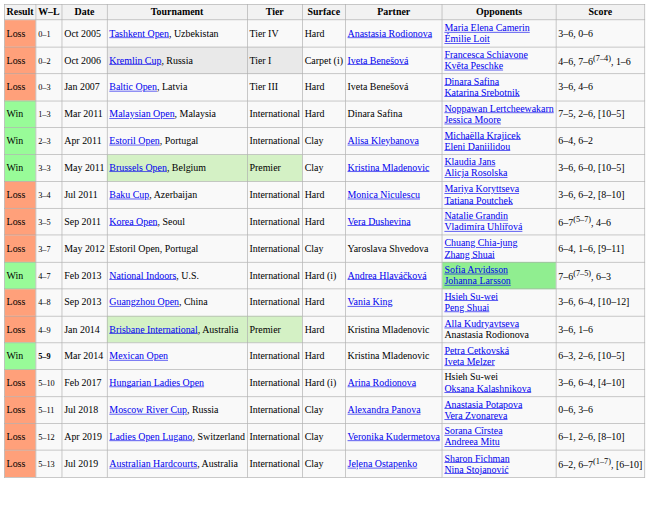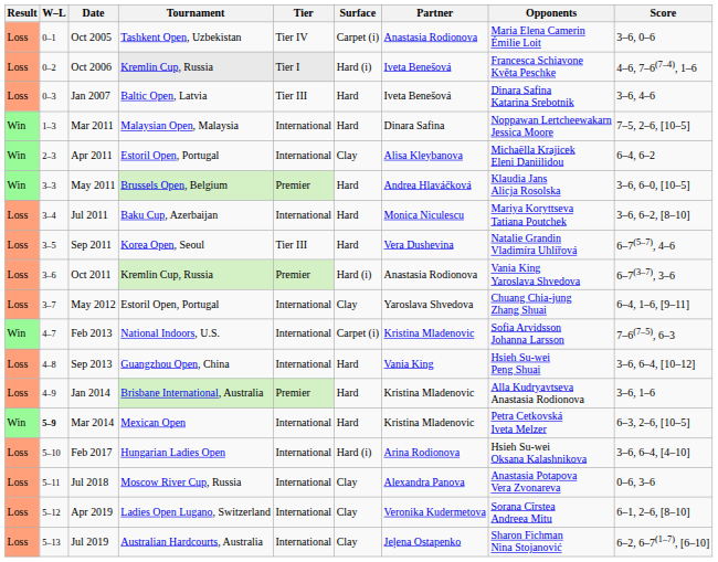 <table class="sortable wikitable">
 <tr>
 <th>Result</th>
 <th class="unsortable">W–L</th>
 <th>Date</th>
 <th>Tournament</th>
 <th>Tier</th>
 <th>Surface</th>
 <th>Partner</th>
 <th>Opponents</th>
 <th class="unsortable">Score</th>
 </tr>
 <tr>
 <td style="background:#ffa07a;">Loss</td>
 <td><small>0–1</small></td>
 <td>Oct 2005</td>
 <td><a href='#'>Tashkent Open</a>, Uzbekistan</td>
 <td>Tier IV</td>
-<td>Hard</td>
+<td>Carpet (i)</td>
 <td> <a href='#'>Anastasia Rodionova</a></td>
 <td> <a href='#'>Maria Elena Camerin</a> <br>  <a href='#'>Émilie Loit</a></td>
 <td>3–6, 0–6</td>
 </tr>
 <tr>
 <td style="background:#ffa07a;">Loss</td>
 <td><small>0–2</small></td>
 <td>Oct 2006</td>
 <td style="background:#e9e9e9;"><a href='#'>Kremlin Cup</a>, Russia</td>
 <td style="background:#e9e9e9;">Tier I</td>
-<td>Carpet (i)</td>
+<td>Hard (i)</td>
 <td> <a href='#'>Iveta Benešová</a></td>
 <td> <a href='#'>Francesca Schiavone</a> <br>  <a href='#'>Květa Peschke</a></td>
 <td>4–6, 7–6<sup>(7–4)</sup>, 1–6</td>
 </tr>
 <tr>
 <td style="background:#ffa07a;">Loss</td>
 <td><small>0–3</small></td>
 <td>Jan 2007</td>
 <td><a href='#'>Baltic Open</a>, Latvia</td>
 <td>Tier III</td>
 <td>Hard</td>
 <td> Iveta Benešová</td>
 <td> <a href='#'>Dinara Safina</a> <br>  <a href='#'>Katarina Srebotnik</a></td>
 <td>3–6, 4–6</td>
 </tr>
 <tr>
 <td style="background:#98fb98;">Win</td>
 <td><small>1–3</small></td>
 <td>Mar 2011</td>
 <td><a href='#'>Malaysian Open</a>, Malaysia</td>
 <td>International</td>
 <td>Hard</td>
 <td> Dinara Safina</td>
 <td> <a href='#'>Noppawan Lertcheewakarn</a> <br>  <a href='#'>Jessica Moore</a></td>
 <td>7–5, 2–6, [10–5]</td>
 </tr>
 <tr>
 <td style="background:#98fb98;">Win</td>
 <td><small>2–3</small></td>
 <td>Apr 2011</td>
 <td><a href='#'>Estoril Open</a>, Portugal</td>
 <td>International</td>
 <td>Clay</td>
 <td> <a href='#'>Alisa Kleybanova</a></td>
 <td> <a href='#'>Michaëlla Krajicek</a> <br>  <a href='#'>Eleni Daniilidou</a></td>
 <td>6–4, 6–2</td>
 </tr>
 <tr>
 <td style="background:#98fb98;">Win</td>
 <td><small>3–3</small></td>
 <td>May 2011</td>
 <td style="background:#d4f1c5;"><a href='#'>Brussels Open</a>, Belgium</td>
 <td style="background:#d4f1c5;">Premier</td>
-<td>Clay</td>
-<td> <a href='#'>Kristina Mladenovic</a></td>
+<td>Hard</td>
+<td> <a href='#'>Andrea Hlaváčková</a></td>
 <td> <a href='#'>Klaudia Jans</a> <br>  <a href='#'>Alicja Rosolska</a></td>
 <td>3–6, 6–0, [10–5]</td>
 </tr>
 <tr>
 <td style="background:#ffa07a;">Loss</td>
 <td><small>3–4</small></td>
 <td>Jul 2011</td>
 <td><a href='#'>Baku Cup</a>, Azerbaijan</td>
 <td>International</td>
 <td>Hard</td>
 <td> <a href='#'>Monica Niculescu</a></td>
 <td> <a href='#'>Mariya Koryttseva</a> <br>  <a href='#'>Tatiana Poutchek</a></td>
 <td>3–6, 6–2, [8–10]</td>
 </tr>
 <tr>
 <td style="background:#ffa07a;">Loss</td>
 <td><small>3–5</small></td>
 <td>Sep 2011</td>
 <td><a href='#'>Korea Open</a>, Seoul</td>
-<td>International</td>
+<td>Tier III</td>
 <td>Hard</td>
 <td> <a href='#'>Vera Dushevina</a></td>
 <td> <a href='#'>Natalie Grandin</a> <br>  <a href='#'>Vladimíra Uhlířová</a></td>
 <td>6–7<sup>(5–7)</sup>, 4–6</td>
+</tr>
+<tr>
+<td style="background:#ffa07a;">Loss</td>
+<td><small>3–6</small></td>
+<td>Oct 2011</td>
+<td style="background:#d4f1c5;">Kremlin Cup, Russia</td>
+<td style="background:#d4f1c5;">Premier</td>
+<td>Hard (i)</td>
+<td> Anastasia Rodionova</td>
+<td> <a href='#'>Vania King</a> <br>  <a href='#'>Yaroslava Shvedova</a></td>
+<td>6–7<sup>(3–7)</sup>, 3–6</td>
 </tr>
 <tr>
 <td style="background:#ffa07a;">Loss</td>
 <td><small>3–7</small></td>
 <td>May 2012</td>
 <td>Estoril Open, Portugal</td>
 <td>International</td>
 <td>Clay</td>
 <td> Yaroslava Shvedova</td>
 <td> <a href='#'>Chuang Chia-jung</a> <br>  <a href='#'>Zhang Shuai</a></td>
 <td>6–4, 1–6, [9–11]</td>
 </tr>
 <tr>
 <td style="background:#98fb98;">Win</td>
 <td><small>4–7</small></td>
 <td>Feb 2013</td>
 <td><a href='#'>National Indoors</a>, U.S.</td>
 <td>International</td>
-<td>Hard (i)</td>
-<td> <a href='#'>Andrea Hlaváčková</a></td>
-<td style="background: lightgreen;"> <a href='#'>Sofia Arvidsson</a> <br>  <a href='#'>Johanna Larsson</a></td>
+<td>Carpet (i)</td>
+<td> <a href='#'>Kristina Mladenovic</a></td>
+<td> <a href='#'>Sofia Arvidsson</a> <br>  <a href='#'>Johanna Larsson</a></td>
 <td>7–6<sup>(7–5)</sup>, 6–3</td>
 </tr>
 <tr>
 <td style="background:#ffa07a;">Loss</td>
 <td><small>4–8</small></td>
 <td>Sep 2013</td>
 <td><a href='#'>Guangzhou Open</a>, China</td>
 <td>International</td>
 <td>Hard</td>
 <td> <a href='#'>Vania King</a></td>
 <td> <a href='#'>Hsieh Su-wei</a> <br>  <a href='#'>Peng Shuai</a></td>
 <td>3–6, 6–4, [10–12]</td>
 </tr>
 <tr>
 <td style="background:#ffa07a;">Loss</td>
 <td><small>4–9</small></td>
 <td>Jan 2014</td>
 <td style="background:#d4f1c5;"><a href='#'>Brisbane International</a>, Australia</td>
 <td style="background:#d4f1c5;">Premier</td>
 <td>Hard</td>
 <td> Kristina Mladenovic</td>
 <td> <a href='#'>Alla Kudryavtseva</a> <br>  Anastasia Rodionova</td>
 <td>3–6, 1–6</td>
 </tr>
 <tr>
 <td style="background:#98fb98;">Win</td>
 <td><strong><small>5–9</small></strong></td>
 <td>Mar 2014</td>
 <td><a href='#'>Mexican Open</a></td>
 <td>International</td>
 <td>Hard</td>
 <td> Kristina Mladenovic</td>
 <td> <a href='#'>Petra Cetkovská</a> <br>  <a href='#'>Iveta Melzer</a></td>
 <td>6–3, 2–6, [10–5]</td>
 </tr>
 <tr>
 <td bgcolor=FFA07A>Loss</td>
 <td><small>5–10</small></td>
 <td>Feb 2017</td>
 <td><a href='#'>Hungarian Ladies Open</a></td>
 <td>International</td>
 <td>Hard (i)</td>
 <td> <a href='#'>Arina Rodionova</a></td>
 <td> Hsieh Su-wei <br>  <a href='#'>Oksana Kalashnikova</a></td>
 <td>3–6, 6–4, [4–10]</td>
 </tr>
 <tr>
 <td bgcolor=FFA07A>Loss</td>
 <td><small>5–11</small></td>
 <td>Jul 2018</td>
 <td><a href='#'>Moscow River Cup</a>, Russia</td>
 <td>International</td>
 <td>Clay</td>
 <td> <a href='#'>Alexandra Panova</a></td>
 <td> <a href='#'>Anastasia Potapova</a> <br>  <a href='#'>Vera Zvonareva</a></td>
 <td>0–6, 3–6</td>
 </tr>
 <tr>
 <td bgcolor=FFA07A>Loss</td>
 <td><small>5–12</small></td>
 <td>Apr 2019</td>
 <td><a href='#'>Ladies Open Lugano</a>, Switzerland</td>
 <td>International</td>
 <td>Clay</td>
 <td> <a href='#'>Veronika Kudermetova</a></td>
 <td> <a href='#'>Sorana Cîrstea</a> <br>  <a href='#'>Andreea Mitu</a></td>
 <td>6–1, 2–6, [8–10]</td>
 </tr>
 <tr>
 <td bgcolor=FFA07A>Loss</td>
 <td><small>5–13</small></td>
 <td>Jul 2019</td>
 <td><a href='#'>Australian Hardcourts</a>, Australia</td>
 <td>International</td>
 <td>Clay</td>
 <td> <a href='#'>Jeļena Ostapenko</a></td>
 <td> <a href='#'>Sharon Fichman</a> <br>  <a href='#'>Nina Stojanović</a></td>
 <td>6–2, 6–7<sup>(1–7)</sup>, [6–10]</td>
 </tr>
 </table>
